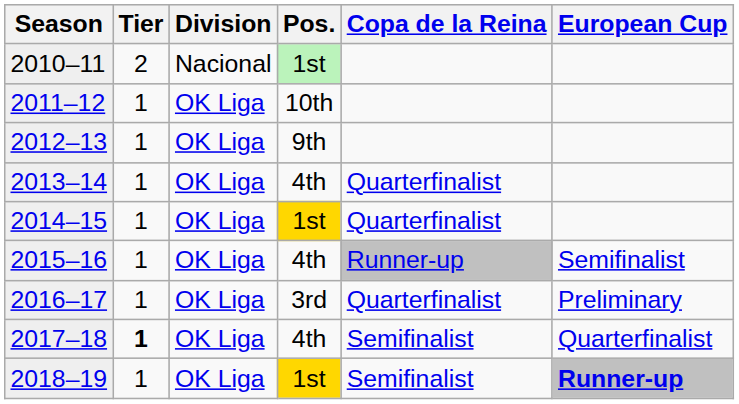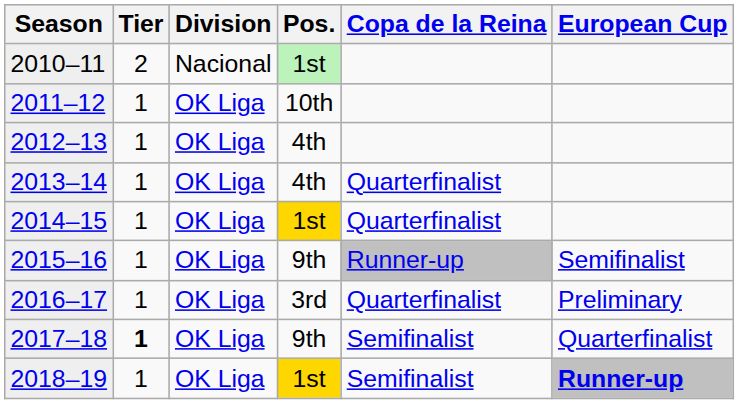 <table class="wikitable">
 <tr>
 <th>Season</th>
 <th>Tier</th>
 <th>Division</th>
 <th>Pos.</th>
 <th><a href='#'>Copa de la Reina</a></th>
 <th><a href='#'>European Cup</a></th>
 </tr>
 <tr>
 <td style="background:#efefef;">2010–11</td>
 <td align="center">2</td>
 <td>Nacional</td>
 <td align="center" bgcolor=BBF3BB>1st</td>
 <td></td>
 <td></td>
 </tr>
 <tr>
 <td style="background:#efefef;"><a href='#'>2011–12</a></td>
 <td align="center">1</td>
 <td><a href='#'>OK Liga</a></td>
 <td align="center">10th</td>
 <td></td>
 <td></td>
 </tr>
 <tr>
 <td style="background:#efefef;"><a href='#'>2012–13</a></td>
 <td align="center">1</td>
 <td><a href='#'>OK Liga</a></td>
-<td align="center">9th</td>
+<td align="center">4th</td>
 <td></td>
 <td></td>
 </tr>
 <tr>
 <td style="background:#efefef;"><a href='#'>2013–14</a></td>
 <td align="center">1</td>
 <td><a href='#'>OK Liga</a></td>
 <td align="center">4th</td>
 <td><a href='#'>Quarterfinalist</a></td>
 <td></td>
 </tr>
 <tr>
 <td style="background:#efefef;"><a href='#'>2014–15</a></td>
 <td align="center">1</td>
 <td><a href='#'>OK Liga</a></td>
 <td align="center" bgcolor=gold>1st</td>
 <td><a href='#'>Quarterfinalist</a></td>
 <td></td>
 </tr>
 <tr>
 <td style="background:#efefef;"><a href='#'>2015–16</a></td>
 <td align="center">1</td>
 <td><a href='#'>OK Liga</a></td>
-<td align="center">4th</td>
+<td align="center">9th</td>
 <td bgcolor=silver><a href='#'>Runner-up</a></td>
 <td><a href='#'>Semifinalist</a></td>
 </tr>
 <tr>
 <td style="background:#efefef;"><a href='#'>2016–17</a></td>
 <td align="center">1</td>
 <td><a href='#'>OK Liga</a></td>
 <td align="center">3rd</td>
 <td><a href='#'>Quarterfinalist</a></td>
 <td><a href='#'>Preliminary</a></td>
 </tr>
 <tr>
 <td style="background:#efefef;"><a href='#'>2017–18</a></td>
 <td align="center"><strong>1</strong></td>
 <td><a href='#'>OK Liga</a></td>
-<td align="center">4th</td>
+<td align="center">9th</td>
 <td><a href='#'>Semifinalist</a></td>
 <td><a href='#'>Quarterfinalist</a></td>
 </tr>
 <tr>
 <td style="background:#efefef;"><a href='#'>2018–19</a></td>
 <td align="center">1</td>
 <td><a href='#'>OK Liga</a></td>
 <td align="center" bgcolor=gold>1st</td>
 <td><a href='#'>Semifinalist</a></td>
 <td bgcolor=silver><strong><a href='#'>Runner-up</a></strong></td>
 </tr>
 </table>
